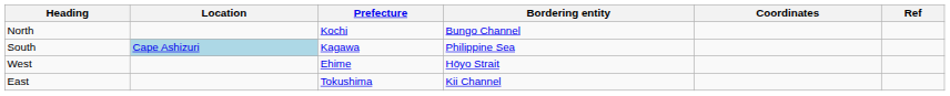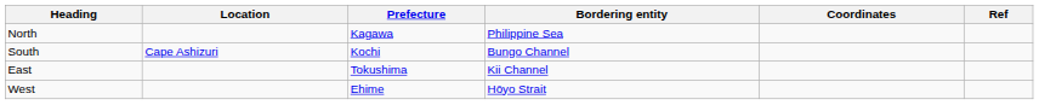 <table class="wikitable" width="70%">
 <tr>
 <th width="10%">Heading</th>
 <th width="15%">Location</th>
 <th width="10%"><a href='#'>Prefecture</a></th>
 <th width="20%">Bordering entity</th>
 <th width="15%" class="unsortable">Coordinates</th>
 <th width="5%"  class="unsortable">Ref</th>
 </tr>
 <tr class="vcard">
 <td>North</td>
 <td class="fn org"></td>
+<td><a href='#'>Kagawa</a></td>
+<td><a href='#'>Philippine Sea</a></td>
+<td></td>
+<td></td>
+</tr>
+<tr class="vcard">
+<td>South</td>
+<td class="fn org"><a href='#'>Cape Ashizuri</a></td>
 <td><a href='#'>Kochi</a></td>
 <td><a href='#'>Bungo Channel</a></td>
 <td></td>
 <td></td>
 </tr>
 <tr class="vcard">
-<td>South</td>
-<td class="fn org" style="background: lightblue;"><a href='#'>Cape Ashizuri</a></td>
-<td><a href='#'>Kagawa</a></td>
-<td><a href='#'>Philippine Sea</a></td>
+<td>East</td>
+<td class="fn org"></td>
+<td><a href='#'>Tokushima</a></td>
+<td><a href='#'>Kii Channel</a></td>
 <td></td>
 <td></td>
 </tr>
 <tr class="vcard">
 <td>West</td>
 <td class="fn org"></td>
 <td><a href='#'>Ehime</a></td>
 <td><a href='#'>Hōyo Strait</a></td>
 <td></td>
 <td></td>
 </tr>
-<tr class="vcard">
-<td>East</td>
-<td class="fn org"></td>
-<td><a href='#'>Tokushima</a></td>
-<td><a href='#'>Kii Channel</a></td>
-<td></td>
-<td></td>
-</tr>
 </table>
